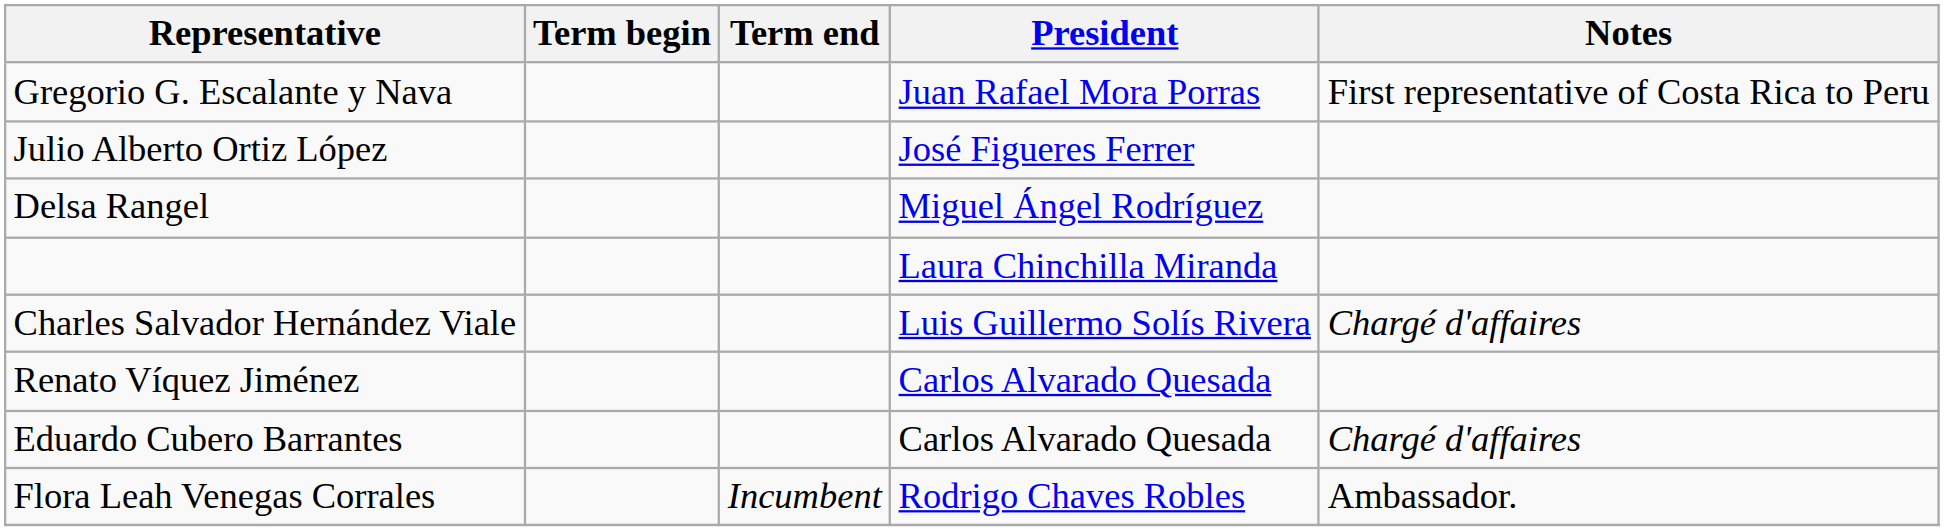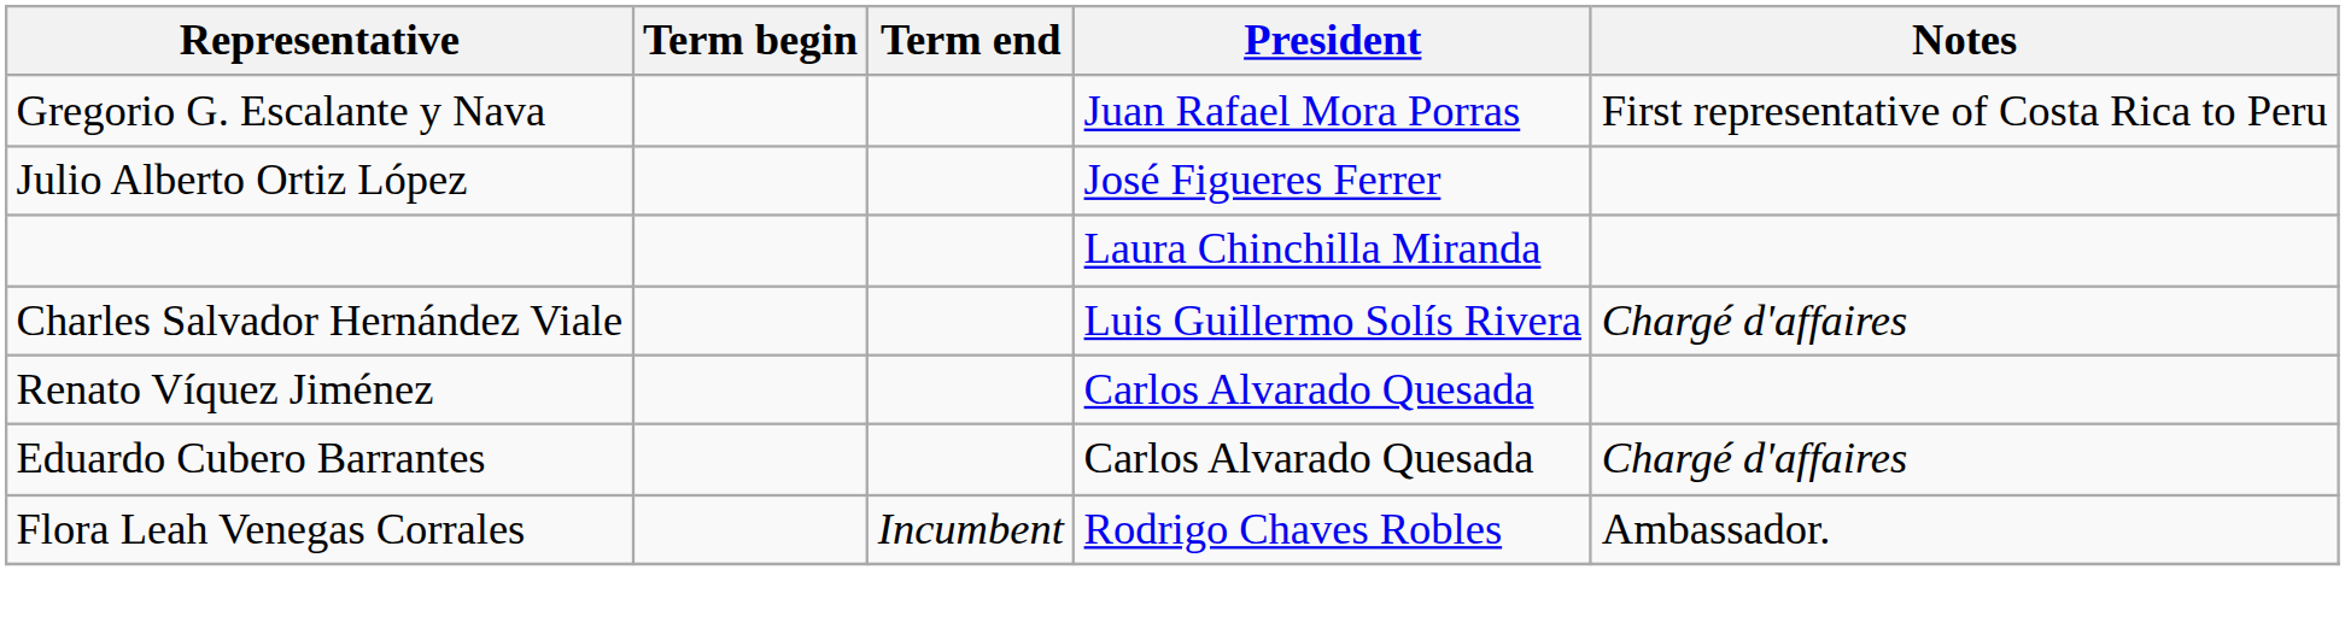 <table class="wikitable sortable">
 <tr>
 <th>Representative</th>
 <th>Term begin</th>
 <th>Term end</th>
 <th class=nowrap><a href='#'>President</a></th>
 <th>Notes</th>
 </tr>
 <tr>
 <td>Gregorio G. Escalante y Nava</td>
 <td style=text-align:right;></td>
 <td style=text-align:right;></td>
 <td class=nowrap><a href='#'>Juan Rafael Mora Porras</a></td>
 <td>First representative of Costa Rica to Peru</td>
 </tr>
 <tr>
 <td>Julio Alberto Ortiz López</td>
 <td style=text-align:right;></td>
 <td style=text-align:right;></td>
 <td class=nowrap><a href='#'>José Figueres Ferrer</a></td>
-<td></td>
-</tr>
-<tr>
-<td>Delsa Rangel</td>
-<td style=text-align:right;></td>
-<td style=text-align:right;></td>
-<td class=nowrap><a href='#'>Miguel Ángel Rodríguez</a></td>
 <td></td>
 </tr>
 <tr>
 <td></td>
 <td style=text-align:right;></td>
 <td style=text-align:right;></td>
 <td class=nowrap><a href='#'>Laura Chinchilla Miranda</a></td>
 <td></td>
 </tr>
 <tr>
 <td>Charles Salvador Hernández Viale</td>
 <td style=text-align:right;></td>
 <td style=text-align:right;></td>
 <td class=nowrap><a href='#'>Luis Guillermo Solís Rivera</a></td>
 <td><em>Chargé d'affaires</em></td>
 </tr>
 <tr>
 <td>Renato Víquez Jiménez</td>
 <td style=text-align:right;></td>
 <td style=text-align:right;></td>
 <td class=nowrap><a href='#'>Carlos Alvarado Quesada</a></td>
 <td></td>
 </tr>
 <tr>
 <td>Eduardo Cubero Barrantes</td>
 <td style=text-align:right;></td>
 <td style=text-align:right;></td>
 <td class=nowrap>Carlos Alvarado Quesada</td>
 <td><em>Chargé d'affaires</em></td>
 </tr>
 <tr>
 <td>Flora Leah Venegas Corrales</td>
 <td style=text-align:right;></td>
 <td style=text-align:right;><em>Incumbent</em></td>
 <td class=nowrap><a href='#'>Rodrigo Chaves Robles</a></td>
 <td>Ambassador.</td>
 </tr>
 <tr>
 </tr>
 </table>
